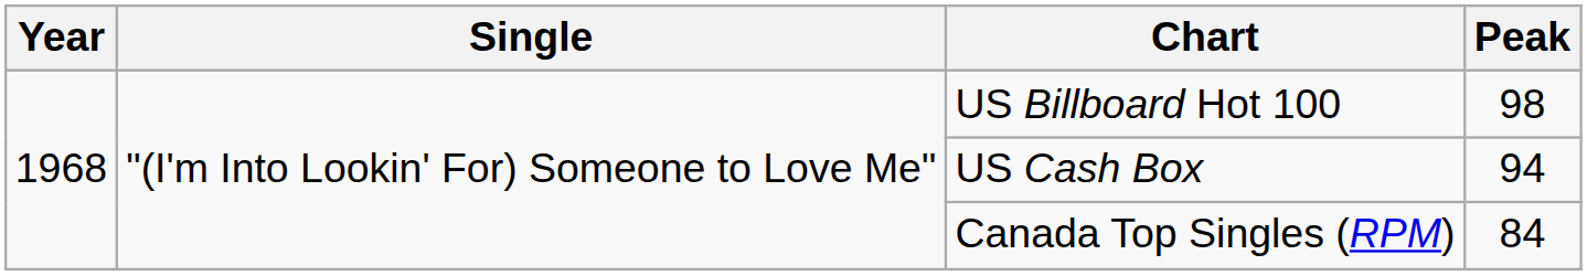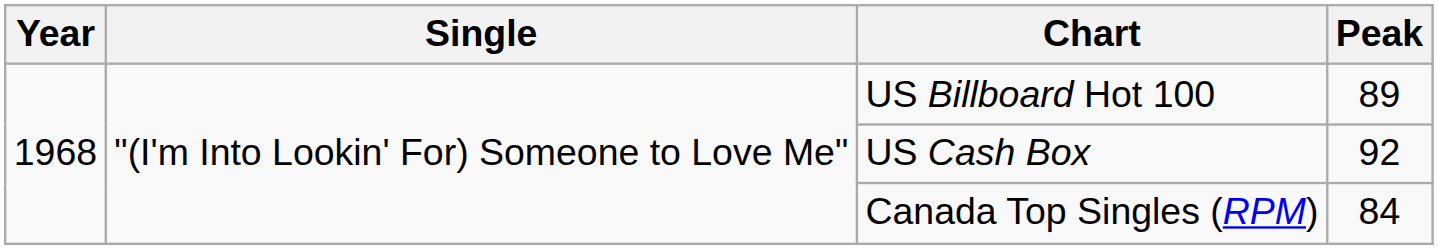 <table class="wikitable">
 <tr>
 <th>Year</th>
 <th>Single</th>
 <th>Chart</th>
 <th>Peak</th>
 </tr>
 <tr>
 <td rowspan="3">1968</td>
 <td rowspan="3">"(I'm Into Lookin' For) Someone to Love Me"</td>
 <td>US <em>Billboard</em> Hot 100</td>
-<td align="center">98</td>
+<td align="center">89</td>
 </tr>
 <tr>
 <td>US <em>Cash Box</em></td>
-<td align="center">94</td>
+<td align="center">92</td>
 </tr>
 <tr>
 <td>Canada Top Singles (<a href='#'><em>RPM</em></a>)</td>
 <td align="center">84</td>
 </tr>
 </table>
